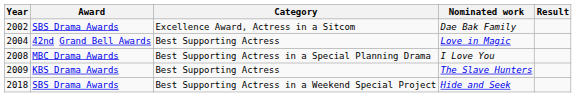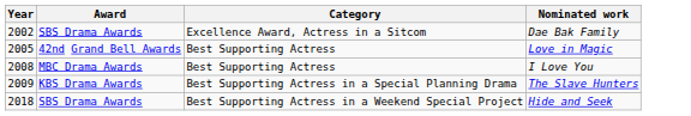 <table class="wikitable">
 <tr>
 <th>Year</th>
 <th>Award</th>
 <th>Category</th>
 <th>Nominated work</th>
-<th>Result</th>
 </tr>
 <tr>
 <td>2002</td>
 <td><a href='#'>SBS Drama Awards</a></td>
 <td>Excellence Award, Actress in a Sitcom</td>
 <td><em>Dae Bak Family</em></td>
-<td></td>
 </tr>
 <tr>
-<td>2004</td>
+<td>2005</td>
 <td><a href='#'>42nd</a> <a href='#'>Grand Bell Awards</a></td>
 <td>Best Supporting Actress</td>
 <td><em><a href='#'>Love in Magic</a></em></td>
-<td></td>
 </tr>
 <tr>
 <td>2008</td>
 <td><a href='#'>MBC Drama Awards</a></td>
-<td>Best Supporting Actress in a Special Planning Drama</td>
+<td>Best Supporting Actress</td>
 <td><em>I Love You</em></td>
-<td></td>
 </tr>
 <tr>
 <td>2009</td>
 <td><a href='#'>KBS Drama Awards</a></td>
-<td>Best Supporting Actress</td>
+<td>Best Supporting Actress in a Special Planning Drama</td>
 <td><em><a href='#'>The Slave Hunters</a></em></td>
-<td></td>
 </tr>
 <tr>
 <td>2018</td>
 <td><a href='#'>SBS Drama Awards</a></td>
 <td>Best Supporting Actress in a Weekend Special Project</td>
 <td><em><a href='#'>Hide and Seek</a></em></td>
-<td></td>
 </tr>
 </table>
